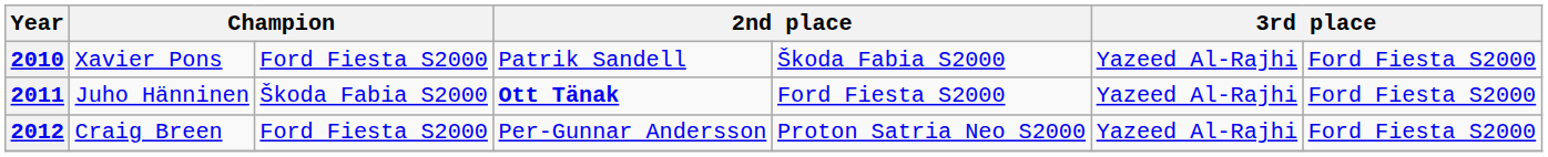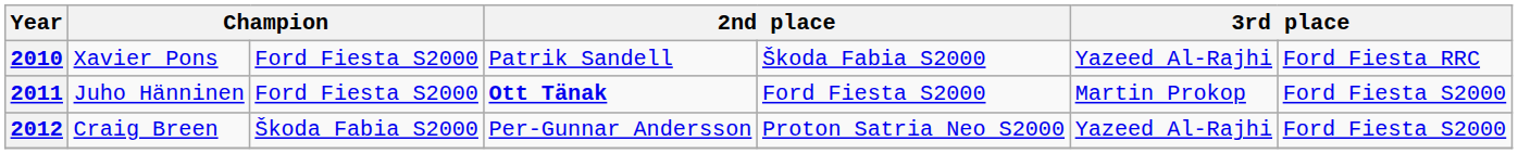 <table class="wikitable">
 <tr>
 <th>Year</th>
 <th colspan="2">Champion</th>
 <th colspan="2">2nd place</th>
 <th colspan="2">3rd place</th>
 </tr>
 <tr>
 <th><a href='#'>2010</a></th>
 <td> <a href='#'>Xavier Pons</a></td>
 <td><a href='#'>Ford Fiesta S2000</a></td>
 <td> <a href='#'>Patrik Sandell</a></td>
 <td><a href='#'>Škoda Fabia S2000</a></td>
 <td> <a href='#'>Yazeed Al-Rajhi</a></td>
-<td><a href='#'>Ford Fiesta S2000</a></td>
+<td><a href='#'>Ford Fiesta RRC</a></td>
 </tr>
 <tr>
 <th><a href='#'>2011</a></th>
 <td> <a href='#'>Juho Hänninen</a></td>
-<td><a href='#'>Škoda Fabia S2000</a></td>
+<td><a href='#'>Ford Fiesta S2000</a></td>
 <td><strong> <a href='#'>Ott Tänak</a></strong></td>
 <td><a href='#'>Ford Fiesta S2000</a></td>
-<td> <a href='#'>Yazeed Al-Rajhi</a></td>
+<td> <a href='#'>Martin Prokop</a></td>
 <td><a href='#'>Ford Fiesta S2000</a></td>
 </tr>
 <tr>
 <th><a href='#'>2012</a></th>
 <td> <a href='#'>Craig Breen</a></td>
-<td><a href='#'>Ford Fiesta S2000</a></td>
+<td><a href='#'>Škoda Fabia S2000</a></td>
 <td> <a href='#'>Per-Gunnar Andersson</a></td>
 <td><a href='#'>Proton Satria Neo S2000</a></td>
 <td> <a href='#'>Yazeed Al-Rajhi</a></td>
 <td><a href='#'>Ford Fiesta S2000</a></td>
 </tr>
 <tr>
 </tr>
 </table>
